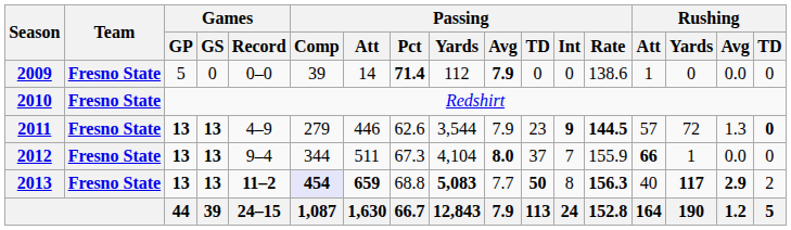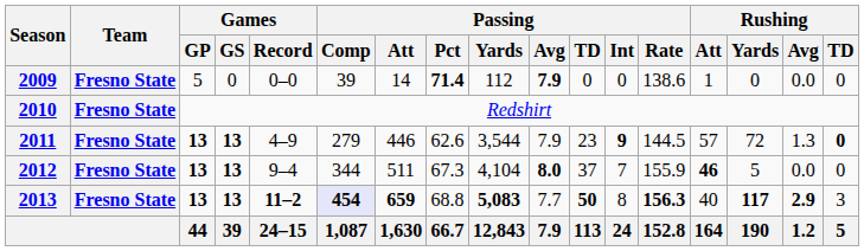 <table class="wikitable" style="text-align:center;">
 <tr>
 <th rowspan="2">Season</th>
 <th rowspan="2">Team</th>
 <th colspan="3">Games</th>
 <th colspan="8">Passing</th>
 <th colspan="5">Rushing</th>
 </tr>
 <tr>
 <th>GP</th>
 <th>GS</th>
 <th>Record</th>
 <th>Comp</th>
 <th>Att</th>
 <th>Pct</th>
 <th>Yards</th>
 <th>Avg</th>
 <th>TD</th>
 <th>Int</th>
 <th>Rate</th>
 <th>Att</th>
 <th>Yards</th>
 <th>Avg</th>
 <th>TD</th>
 </tr>
 <tr>
 <th><a href='#'>2009</a></th>
 <th><a href='#'>Fresno State</a></th>
 <td>5</td>
 <td>0</td>
 <td>0–0</td>
 <td>39</td>
 <td>14</td>
 <td><strong>71.4</strong></td>
 <td>112</td>
 <td><strong>7.9</strong></td>
 <td>0</td>
 <td>0</td>
 <td>138.6</td>
 <td>1</td>
 <td>0</td>
 <td>0.0</td>
 <td>0</td>
 </tr>
 <tr>
 <th><a href='#'>2010</a></th>
 <th><a href='#'>Fresno State</a></th>
 <td colspan="15"><em><a href='#'>Redshirt</a> </em></td>
 </tr>
 <tr>
 <th><a href='#'>2011</a></th>
 <th><a href='#'>Fresno State</a></th>
 <td><strong>13</strong></td>
 <td><strong>13</strong></td>
 <td>4–9</td>
 <td>279</td>
 <td>446</td>
 <td>62.6</td>
 <td>3,544</td>
 <td>7.9</td>
 <td>23</td>
 <td><strong>9</strong></td>
-<td><strong>144.5</strong></td>
+<td>144.5</td>
 <td>57</td>
 <td>72</td>
 <td>1.3</td>
 <td><strong>0</strong></td>
 </tr>
 <tr>
 <th><a href='#'>2012</a></th>
 <th><a href='#'>Fresno State</a></th>
 <td><strong>13</strong></td>
 <td><strong>13</strong></td>
 <td>9–4</td>
 <td>344</td>
 <td>511</td>
 <td>67.3</td>
 <td>4,104</td>
 <td><strong>8.0</strong></td>
 <td>37</td>
 <td>7</td>
 <td>155.9</td>
-<td><strong>66</strong></td>
-<td>1</td>
+<td><strong>46</strong></td>
+<td>5</td>
 <td>0.0</td>
 <td>0</td>
 </tr>
 <tr>
 <th><a href='#'>2013</a></th>
 <th><a href='#'>Fresno State</a></th>
 <td><strong>13</strong></td>
 <td><strong>13</strong></td>
 <td><strong>11–2</strong></td>
 <td style="background: lavender;"><strong>454</strong></td>
 <td><strong>659</strong></td>
 <td>68.8</td>
 <td><strong>5,083</strong></td>
 <td>7.7</td>
 <td><strong>50</strong></td>
 <td>8</td>
 <td><strong>156.3</strong></td>
 <td>40</td>
 <td><strong>117</strong></td>
 <td><strong>2.9</strong></td>
-<td>2</td>
+<td>3</td>
 </tr>
 <tr>
 <th colspan="2"></th>
 <th>44</th>
 <th>39</th>
 <th>24–15</th>
 <th>1,087</th>
 <th>1,630</th>
 <th>66.7</th>
 <th>12,843</th>
 <th>7.9</th>
 <th>113</th>
 <th>24</th>
 <th>152.8</th>
 <th>164</th>
 <th>190</th>
 <th>1.2</th>
 <th>5</th>
 </tr>
 </table>
